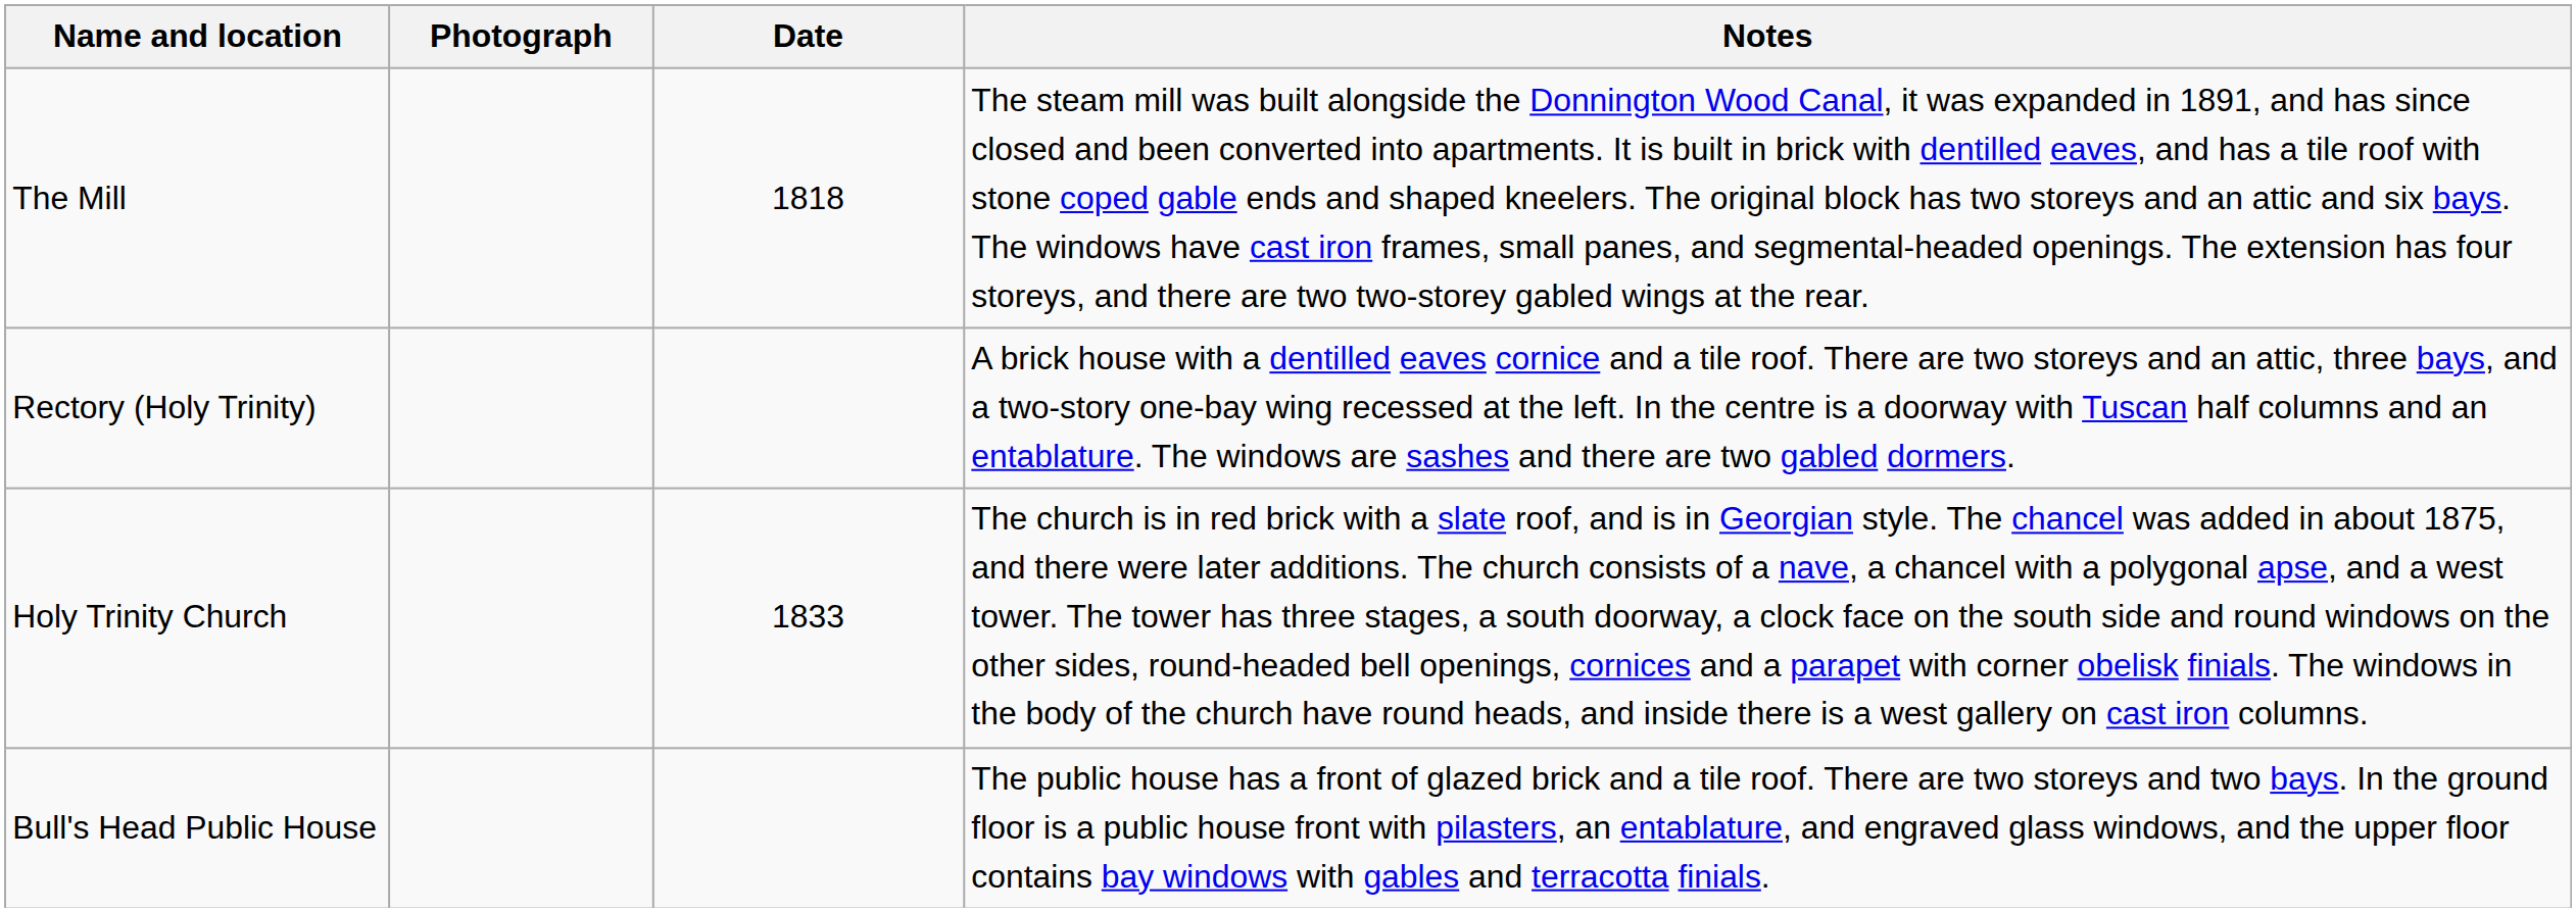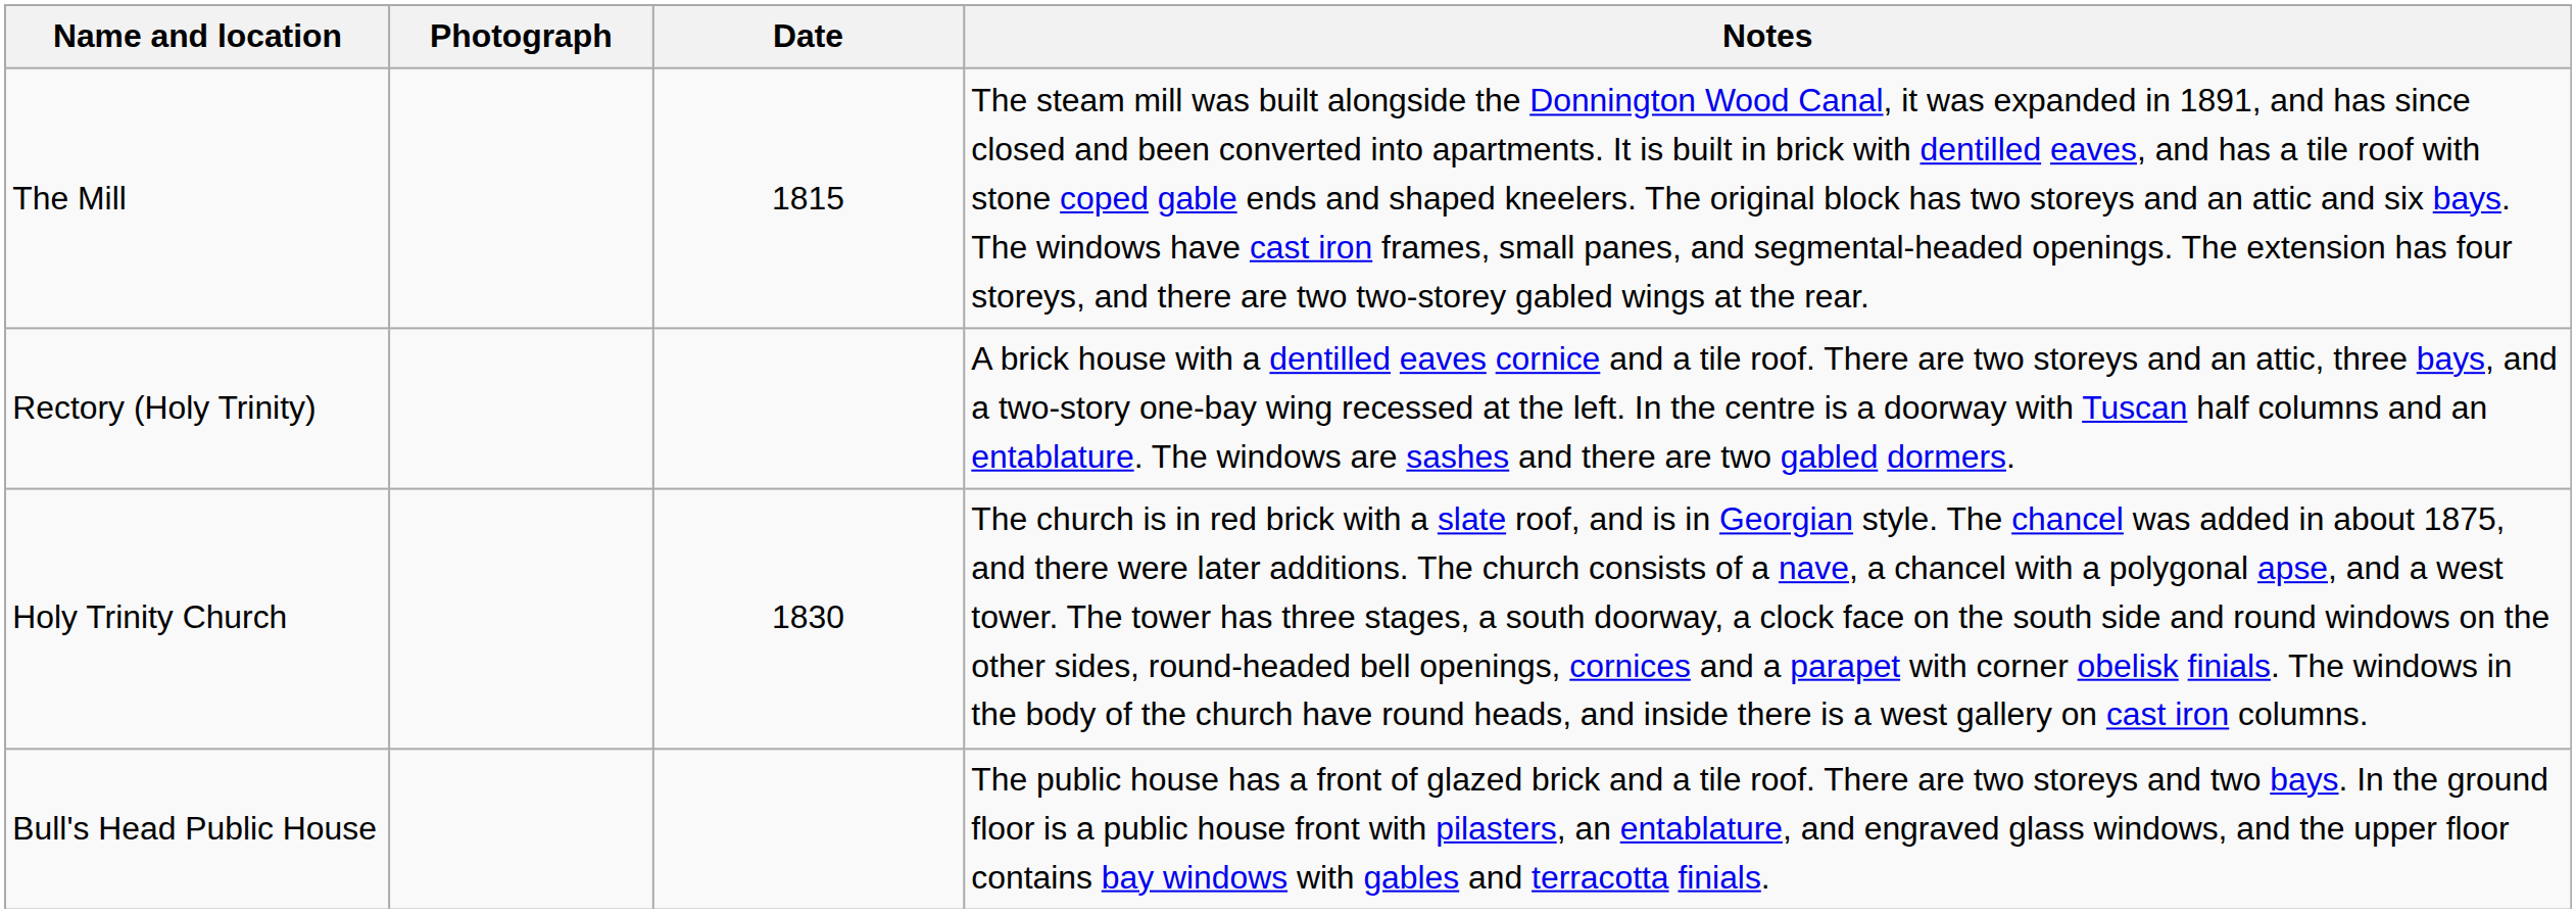 <table class="wikitable sortable plainrowheaders" style="width:100%;border:0px;text-align:left;line-height:150%;">
 <tr>
 <th scope="col"  style="width:150px">Name and location</th>
 <th scope="col"  style="width:100px" class="unsortable">Photograph</th>
 <th scope="col"  style="width:120px">Date</th>
 <th scope="col"  style="width:650px" class="unsortable">Notes</th>
 </tr>
 <tr>
 <td>The Mill<br><small></small></td>
 <td></td>
-<td align="center">1818</td>
+<td align="center">1815</td>
 <td>The steam mill was built alongside the <a href='#'>Donnington Wood Canal</a>, it was expanded in 1891, and has since closed and been converted into apartments.  It is built in brick with <a href='#'>dentilled</a> <a href='#'>eaves</a>, and has a tile roof with stone <a href='#'>coped</a> <a href='#'>gable</a> ends and shaped kneelers.  The original block has two storeys and an attic and six <a href='#'>bays</a>.  The windows have <a href='#'>cast iron</a> frames, small panes, and segmental-headed openings.  The extension has four storeys, and there are two two-storey gabled wings at the rear.</td>
 </tr>
 <tr>
 <td>Rectory (Holy Trinity)<br><small></small></td>
 <td></td>
 <td align="center"></td>
 <td>A brick house with a <a href='#'>dentilled</a> <a href='#'>eaves</a> <a href='#'>cornice</a> and a tile roof.  There are two storeys and an attic, three <a href='#'>bays</a>, and a two-story one-bay wing recessed at the left.  In the centre is a doorway with <a href='#'>Tuscan</a> half columns and an <a href='#'>entablature</a>.  The windows are <a href='#'>sashes</a> and there are two <a href='#'>gabled</a> <a href='#'>dormers</a>.</td>
 </tr>
 <tr>
 <td>Holy Trinity Church<br><small></small></td>
 <td></td>
-<td align="center">1833</td>
+<td align="center">1830</td>
 <td>The church is in red brick with a <a href='#'>slate</a> roof, and is in <a href='#'>Georgian</a> style.  The <a href='#'>chancel</a> was added in about 1875, and there were later additions.  The church consists of a <a href='#'>nave</a>, a chancel with a polygonal <a href='#'>apse</a>, and a west tower.  The tower has three stages, a south doorway, a clock face on the south side and round windows on the other sides, round-headed bell openings, <a href='#'>cornices</a> and a <a href='#'>parapet</a> with corner <a href='#'>obelisk</a> <a href='#'>finials</a>.  The windows in the body of the church have round heads, and inside there is a west gallery on <a href='#'>cast iron</a> columns.</td>
 </tr>
 <tr>
 <td>Bull's Head Public House<br><small></small></td>
 <td></td>
 <td align="center"></td>
 <td>The public house has a front of glazed brick and a tile roof.  There are two storeys and two <a href='#'>bays</a>.  In the ground floor is a public house front with <a href='#'>pilasters</a>, an <a href='#'>entablature</a>, and engraved glass windows, and the upper floor contains <a href='#'>bay windows</a> with <a href='#'>gables</a> and <a href='#'>terracotta</a> <a href='#'>finials</a>.</td>
 </tr>
 <tr>
 </tr>
 </table>
